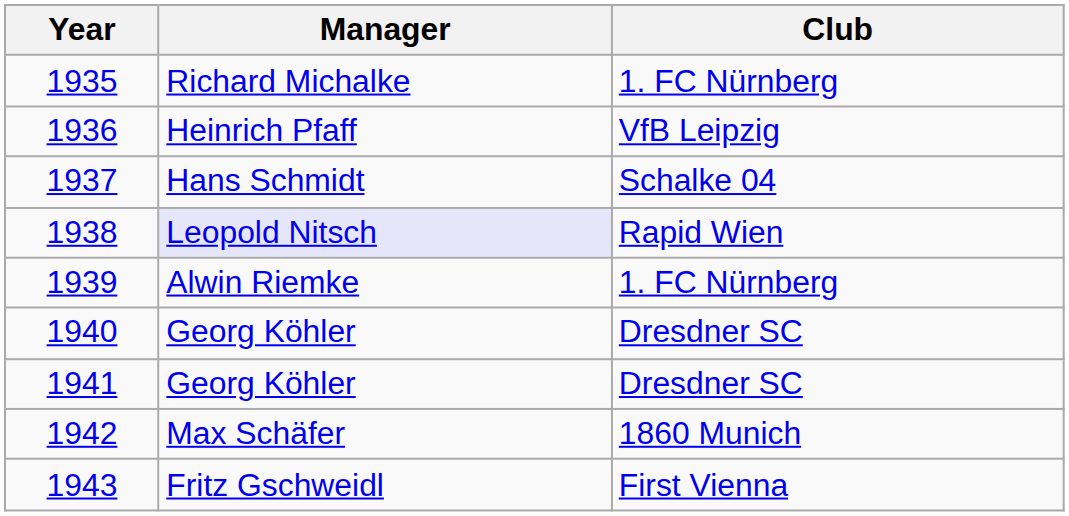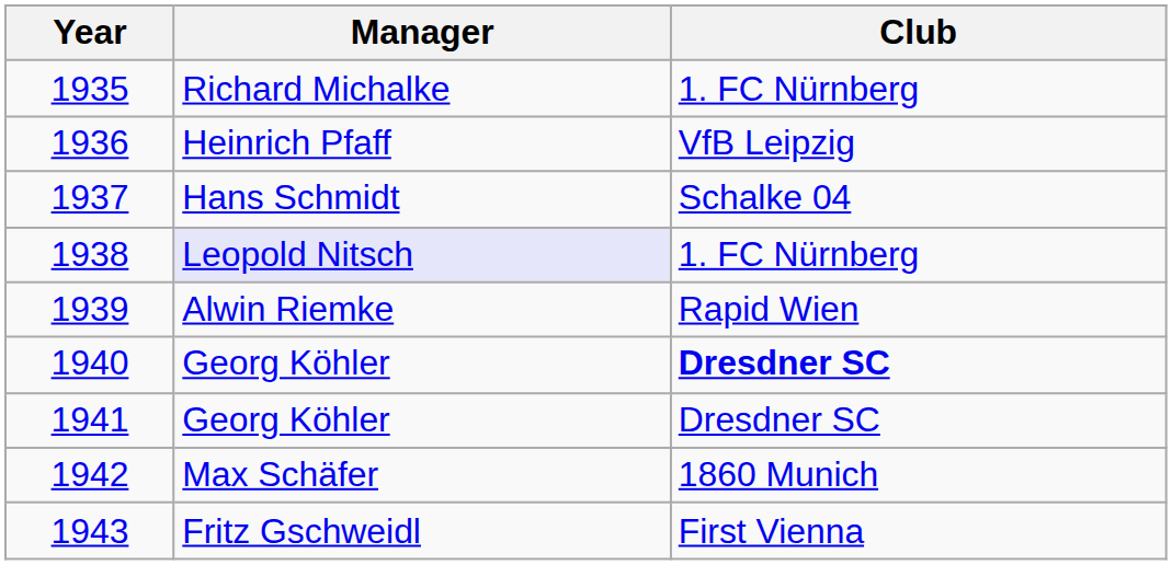 <table class="wikitable sortable">
 <tr>
 <th style="width:70px">Year</th>
 <th style="width:220px">Manager</th>
 <th style="width:220px">Club</th>
 </tr>
 <tr>
 <td style="text-align:center"><a href='#'>1935</a></td>
 <td data-sort-value="Michalke, Richard"> <a href='#'>Richard Michalke</a></td>
 <td data-sort-value="Nurnberg"><a href='#'>1. FC Nürnberg</a></td>
 </tr>
 <tr>
 <td style="text-align:center"><a href='#'>1936</a></td>
 <td data-sort-value="Pfaff, Heinrich"> <a href='#'>Heinrich Pfaff</a></td>
 <td data-sort-value="Leipzig"><a href='#'>VfB Leipzig</a></td>
 </tr>
 <tr>
 <td style="text-align:center"><a href='#'>1937</a></td>
 <td data-sort-value="Schmidt, Hans"> <a href='#'>Hans Schmidt</a></td>
 <td data-sort-value="Schalke"><a href='#'>Schalke 04</a></td>
 </tr>
 <tr>
 <td style="text-align:center"><a href='#'>1938</a></td>
 <td data-sort-value="Nitsch, Leopold" style="background: lavender;"> <a href='#'>Leopold Nitsch</a></td>
-<td data-sort-value="Wien"><a href='#'>Rapid Wien</a></td>
+<td data-sort-value="Nurnberg"><a href='#'>1. FC Nürnberg</a></td>
 </tr>
 <tr>
 <td style="text-align:center"><a href='#'>1939</a></td>
 <td data-sort-value="Riemke, Alwin"> <a href='#'>Alwin Riemke</a></td>
-<td data-sort-value="Nurnberg"><a href='#'>1. FC Nürnberg</a></td>
+<td data-sort-value="Wien"><a href='#'>Rapid Wien</a></td>
 </tr>
 <tr>
 <td style="text-align:center"><a href='#'>1940</a></td>
 <td data-sort-value="Kohler, Georg"> <a href='#'>Georg Köhler</a></td>
-<td data-sort-value="Dresden"><a href='#'>Dresdner SC</a></td>
+<td data-sort-value="Dresden"><strong><a href='#'>Dresdner SC</a></strong></td>
 </tr>
 <tr>
 <td style="text-align:center"><a href='#'>1941</a></td>
 <td data-sort-value="Kohler, Georg"> <a href='#'>Georg Köhler</a></td>
 <td data-sort-value="Dresden"><a href='#'>Dresdner SC</a></td>
 </tr>
 <tr>
 <td style="text-align:center"><a href='#'>1942</a></td>
 <td data-sort-value="Schafer, Max"> <a href='#'>Max Schäfer</a></td>
 <td data-sort-value="Munich, 1860"><a href='#'>1860 Munich</a></td>
 </tr>
 <tr>
 <td style="text-align:center"><a href='#'>1943</a></td>
 <td data-sort-value="Gschweidl, Fritz"> <a href='#'>Fritz Gschweidl</a></td>
 <td data-sort-value="Vienna"><a href='#'>First Vienna</a></td>
 </tr>
 </table>
